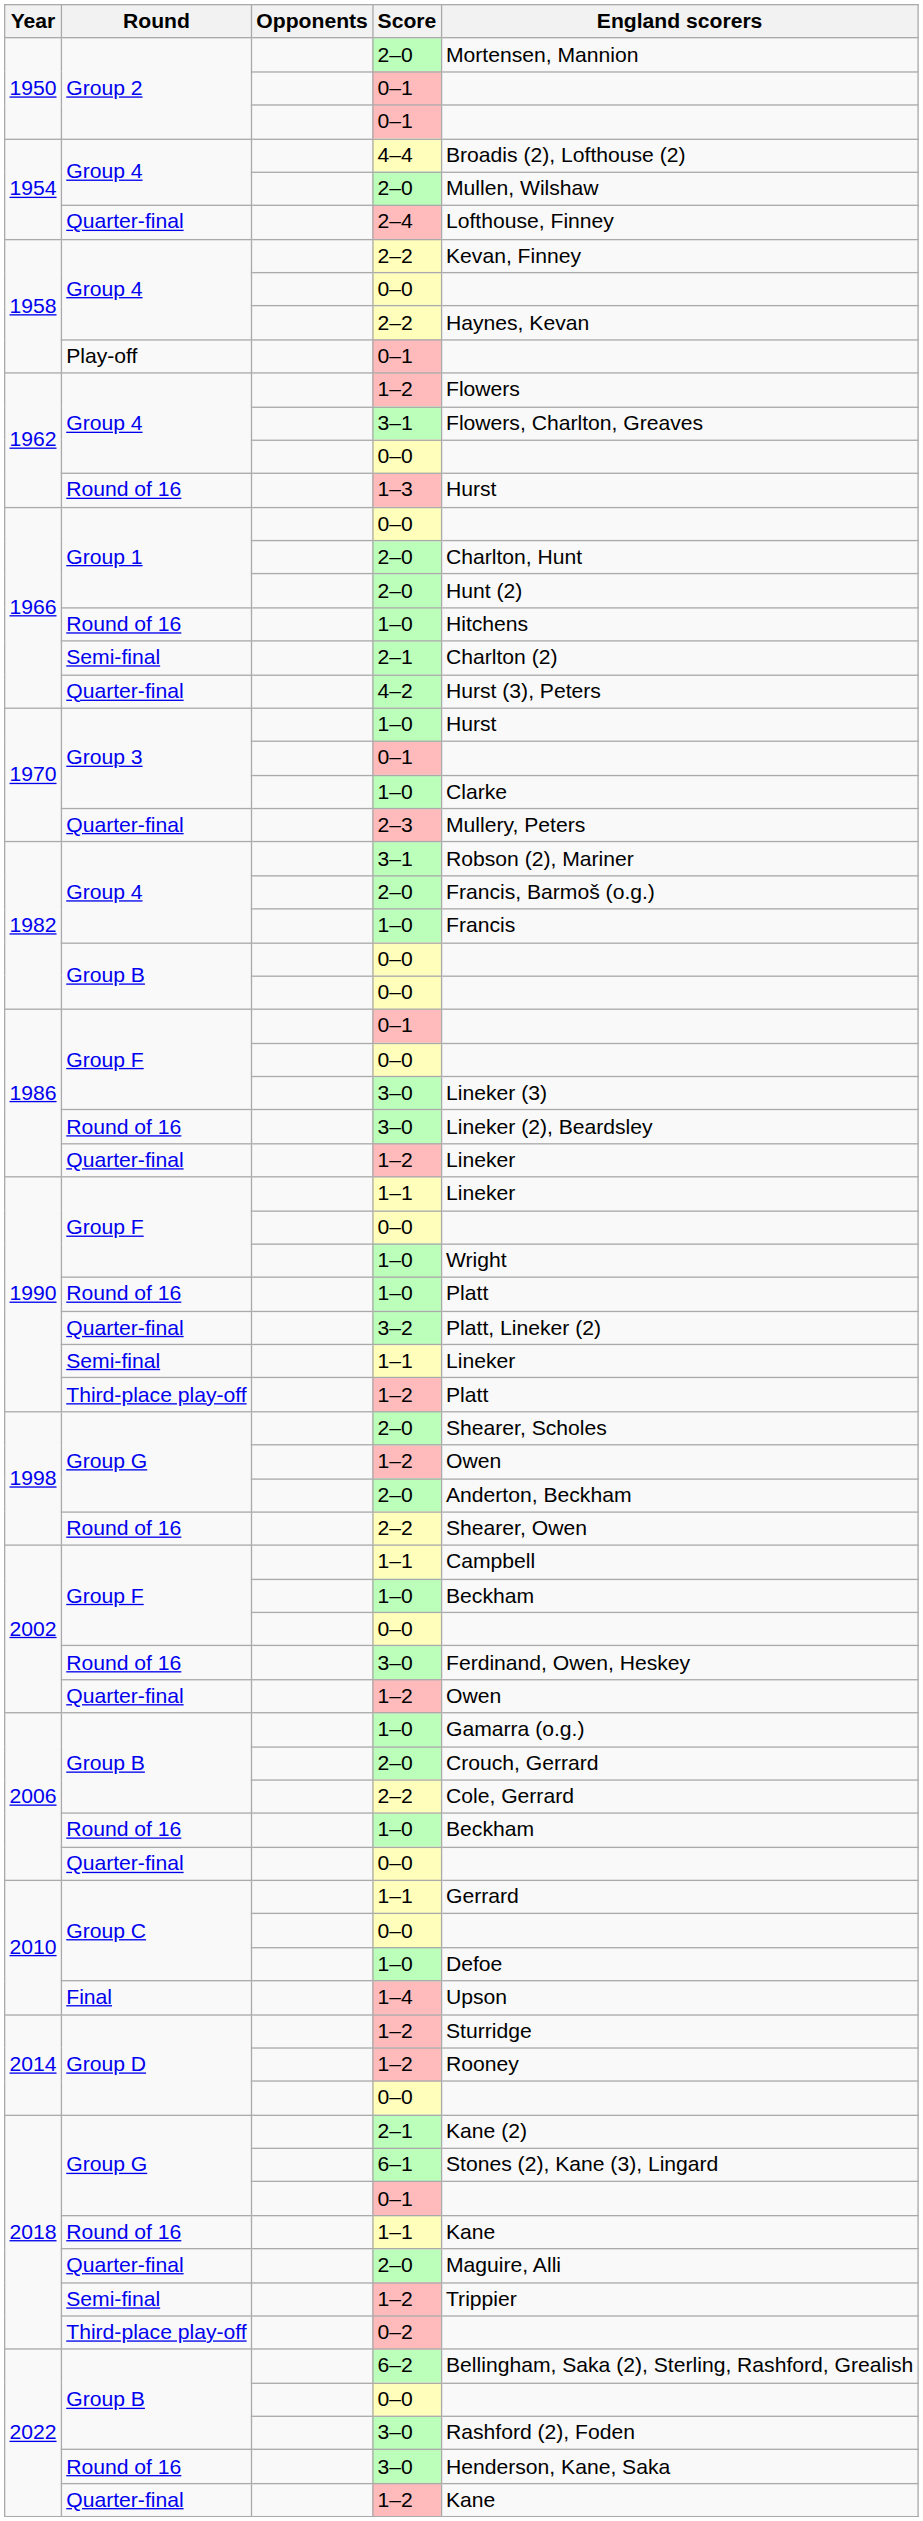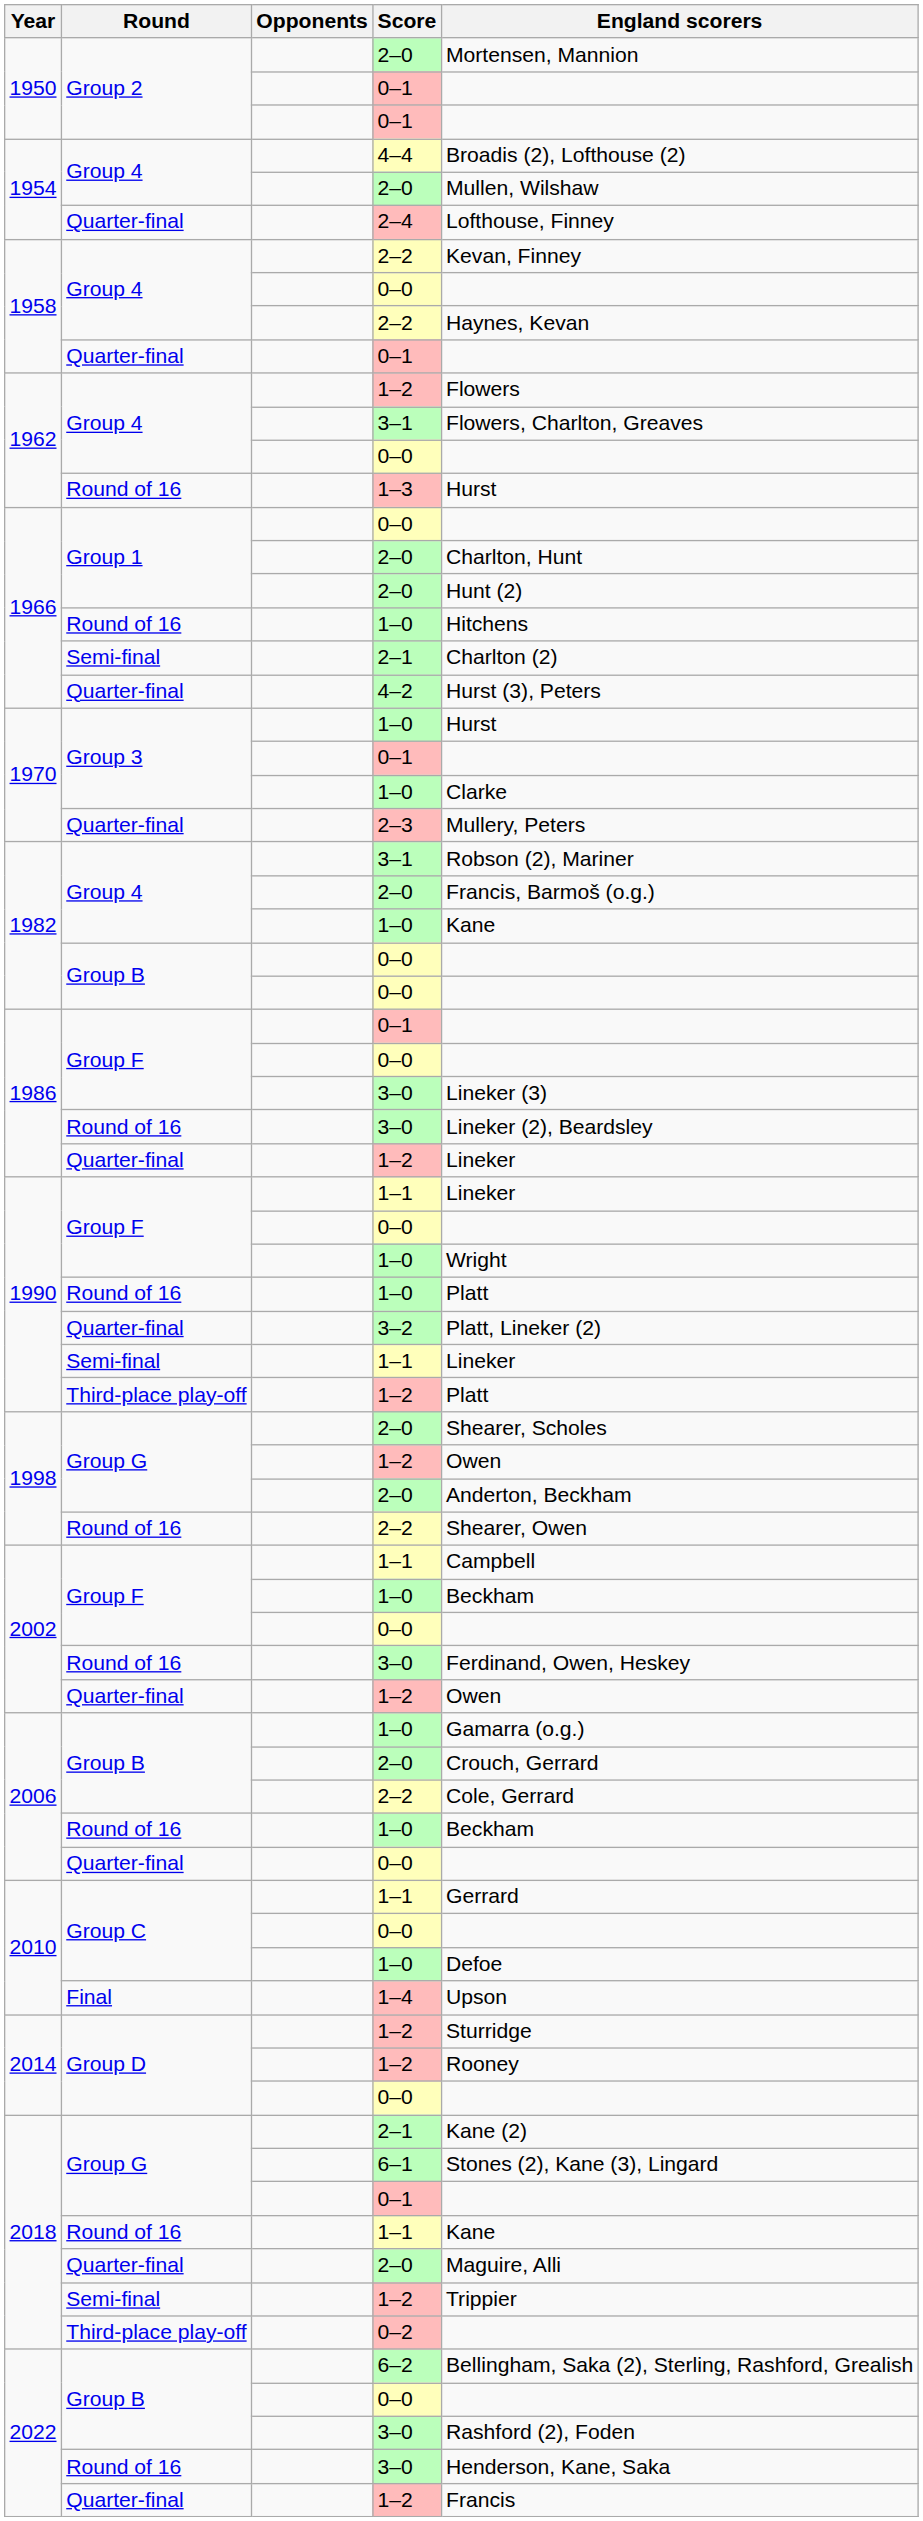 <table class="wikitable sortable">
 <tr>
 <th>Year</th>
 <th>Round</th>
 <th>Opponents</th>
 <th>Score</th>
 <th>England scorers</th>
 </tr>
 <tr>
 <td rowspan="3" data-sort-value="1950"> <a href='#'>1950</a></td>
 <td rowspan=3><a href='#'>Group 2</a></td>
 <td></td>
 <td bgcolor="#bbffbb">2–0</td>
 <td>Mortensen, Mannion</td>
 </tr>
 <tr>
 <td></td>
 <td bgcolor="#ffbbbb">0–1</td>
 <td></td>
 </tr>
 <tr>
 <td></td>
 <td bgcolor="#ffbbbb">0–1</td>
 <td></td>
 </tr>
 <tr>
 <td rowspan="3" data-sort-value="1954"> <a href='#'>1954</a></td>
 <td rowspan=2><a href='#'>Group 4</a></td>
 <td></td>
 <td bgcolor="#ffffbb">4–4 </td>
 <td>Broadis (2), Lofthouse (2)</td>
 </tr>
 <tr>
 <td></td>
 <td bgcolor="#bbffbb">2–0</td>
 <td>Mullen, Wilshaw</td>
 </tr>
 <tr>
 <td><a href='#'>Quarter-final</a></td>
 <td></td>
 <td bgcolor="#ffbbbb">2–4</td>
 <td>Lofthouse, Finney</td>
 </tr>
 <tr>
 <td rowspan="4" data-sort-value="1958"> <a href='#'>1958</a></td>
 <td rowspan=3><a href='#'>Group 4</a></td>
 <td></td>
 <td bgcolor="#ffffbb">2–2</td>
 <td>Kevan, Finney</td>
 </tr>
 <tr>
 <td></td>
 <td bgcolor="#ffffbb">0–0</td>
 <td></td>
 </tr>
 <tr>
 <td></td>
 <td bgcolor="#ffffbb">2–2</td>
 <td>Haynes, Kevan</td>
 </tr>
 <tr>
-<td>Play-off</td>
+<td><a href='#'>Quarter-final</a></td>
 <td></td>
 <td bgcolor="#ffbbbb">0–1</td>
 <td></td>
 </tr>
 <tr>
 <td rowspan="4" data-sort-value="1962"> <a href='#'>1962</a></td>
 <td rowspan=3><a href='#'>Group 4</a></td>
 <td></td>
 <td bgcolor="#ffbbbb">1–2</td>
 <td>Flowers</td>
 </tr>
 <tr>
 <td></td>
 <td bgcolor="#bbffbb">3–1</td>
 <td>Flowers, Charlton, Greaves</td>
 </tr>
 <tr>
 <td></td>
 <td bgcolor="#ffffbb">0–0</td>
 <td></td>
 </tr>
 <tr>
 <td><a href='#'>Round of 16</a></td>
 <td></td>
 <td bgcolor="#ffbbbb">1–3</td>
 <td>Hurst</td>
 </tr>
 <tr>
 <td rowspan="6" data-sort-value="1966"> <a href='#'>1966</a></td>
 <td rowspan=3><a href='#'>Group 1</a></td>
 <td></td>
 <td bgcolor="#ffffbb">0–0</td>
 <td></td>
 </tr>
 <tr>
 <td></td>
 <td bgcolor="#bbffbb">2–0</td>
 <td>Charlton, Hunt</td>
 </tr>
 <tr>
 <td></td>
 <td bgcolor="#bbffbb">2–0</td>
 <td>Hunt (2)</td>
 </tr>
 <tr>
 <td><a href='#'>Round of 16</a></td>
 <td></td>
 <td bgcolor="#bbffbb">1–0</td>
 <td>Hitchens</td>
 </tr>
 <tr>
 <td><a href='#'>Semi-final</a></td>
 <td></td>
 <td bgcolor="#bbffbb">2–1</td>
 <td>Charlton (2)</td>
 </tr>
 <tr>
 <td><a href='#'>Quarter-final</a></td>
 <td></td>
 <td bgcolor="#bbffbb">4–2 </td>
 <td>Hurst (3), Peters</td>
 </tr>
 <tr>
 <td rowspan="4" data-sort-value="1970"> <a href='#'>1970</a></td>
 <td rowspan=3><a href='#'>Group 3</a></td>
 <td></td>
 <td bgcolor="#bbffbb">1–0</td>
 <td>Hurst</td>
 </tr>
 <tr>
 <td></td>
 <td bgcolor="#ffbbbb">0–1</td>
 <td></td>
 </tr>
 <tr>
 <td></td>
 <td bgcolor="#bbffbb">1–0</td>
 <td>Clarke</td>
 </tr>
 <tr>
 <td><a href='#'>Quarter-final</a></td>
 <td></td>
 <td bgcolor="#ffbbbb">2–3 </td>
 <td>Mullery, Peters</td>
 </tr>
 <tr>
 <td rowspan="5" data-sort-value="1982"> <a href='#'>1982</a></td>
 <td rowspan=3><a href='#'>Group 4</a></td>
 <td></td>
 <td bgcolor="#bbffbb">3–1</td>
 <td>Robson (2), Mariner</td>
 </tr>
 <tr>
 <td></td>
 <td bgcolor="#bbffbb">2–0</td>
 <td>Francis, Barmoš (o.g.)</td>
 </tr>
 <tr>
 <td></td>
 <td bgcolor="#bbffbb">1–0</td>
-<td>Francis</td>
+<td>Kane</td>
 </tr>
 <tr>
 <td rowspan=2><a href='#'>Group B</a></td>
 <td></td>
 <td bgcolor="#ffffbb">0–0</td>
 <td></td>
 </tr>
 <tr>
 <td></td>
 <td bgcolor="#ffffbb">0–0</td>
 <td></td>
 </tr>
 <tr>
 <td rowspan="5" data-sort-value="1986"> <a href='#'>1986</a></td>
 <td rowspan=3><a href='#'>Group F</a></td>
 <td></td>
 <td bgcolor="#ffbbbb">0–1</td>
 <td></td>
 </tr>
 <tr>
 <td></td>
 <td bgcolor="#ffffbb">0–0</td>
 <td></td>
 </tr>
 <tr>
 <td></td>
 <td bgcolor="#bbffbb">3–0</td>
 <td>Lineker (3)</td>
 </tr>
 <tr>
 <td><a href='#'>Round of 16</a></td>
 <td></td>
 <td bgcolor="#bbffbb">3–0</td>
 <td>Lineker (2), Beardsley</td>
 </tr>
 <tr>
 <td><a href='#'>Quarter-final</a></td>
 <td></td>
 <td bgcolor="#ffbbbb">1–2</td>
 <td>Lineker</td>
 </tr>
 <tr>
 <td rowspan="7" data-sort-value="1990"> <a href='#'>1990</a></td>
 <td rowspan=3><a href='#'>Group F</a></td>
 <td></td>
 <td bgcolor="#ffffbb">1–1</td>
 <td>Lineker</td>
 </tr>
 <tr>
 <td></td>
 <td bgcolor="#ffffbb">0–0</td>
 <td></td>
 </tr>
 <tr>
 <td></td>
 <td bgcolor="#bbffbb">1–0</td>
 <td>Wright</td>
 </tr>
 <tr>
 <td><a href='#'>Round of 16</a></td>
 <td></td>
 <td bgcolor="#bbffbb">1–0 </td>
 <td>Platt</td>
 </tr>
 <tr>
 <td><a href='#'>Quarter-final</a></td>
 <td></td>
 <td bgcolor="#bbffbb">3–2 </td>
 <td>Platt, Lineker (2)</td>
 </tr>
 <tr>
 <td><a href='#'>Semi-final</a></td>
 <td></td>
 <td bgcolor="#ffffbb">1–1 </td>
 <td>Lineker</td>
 </tr>
 <tr>
 <td><a href='#'>Third-place play-off</a></td>
 <td></td>
 <td bgcolor="#ffbbbb">1–2</td>
 <td>Platt</td>
 </tr>
 <tr>
 <td rowspan="4" data-sort-value="1998"> <a href='#'>1998</a></td>
 <td rowspan=3><a href='#'>Group G</a></td>
 <td></td>
 <td bgcolor="#bbffbb">2–0</td>
 <td>Shearer, Scholes</td>
 </tr>
 <tr>
 <td></td>
 <td bgcolor="#ffbbbb">1–2</td>
 <td>Owen</td>
 </tr>
 <tr>
 <td></td>
 <td bgcolor="#bbffbb">2–0</td>
 <td>Anderton, Beckham</td>
 </tr>
 <tr>
 <td><a href='#'>Round of 16</a></td>
 <td></td>
 <td bgcolor="#ffffbb">2–2 </td>
 <td>Shearer, Owen</td>
 </tr>
 <tr>
 <td rowspan="5" data-sort-value="2002">  <a href='#'>2002</a></td>
 <td rowspan=3><a href='#'>Group F</a></td>
 <td></td>
 <td bgcolor="#ffffbb">1–1</td>
 <td>Campbell</td>
 </tr>
 <tr>
 <td></td>
 <td bgcolor="#bbffbb">1–0</td>
 <td>Beckham</td>
 </tr>
 <tr>
 <td></td>
 <td bgcolor="#ffffbb">0–0</td>
 <td></td>
 </tr>
 <tr>
 <td><a href='#'>Round of 16</a></td>
 <td></td>
 <td bgcolor="#bbffbb">3–0</td>
 <td>Ferdinand, Owen, Heskey</td>
 </tr>
 <tr>
 <td><a href='#'>Quarter-final</a></td>
 <td></td>
 <td bgcolor="#ffbbbb">1–2</td>
 <td>Owen</td>
 </tr>
 <tr>
 <td rowspan="5" data-sort-value="2006"> <a href='#'>2006</a></td>
 <td rowspan=3><a href='#'>Group B</a></td>
 <td></td>
 <td bgcolor="#bbffbb">1–0</td>
 <td>Gamarra (o.g.)</td>
 </tr>
 <tr>
 <td></td>
 <td bgcolor="#bbffbb">2–0</td>
 <td>Crouch, Gerrard</td>
 </tr>
 <tr>
 <td></td>
 <td bgcolor="#ffffbb">2–2</td>
 <td>Cole, Gerrard</td>
 </tr>
 <tr>
 <td><a href='#'>Round of 16</a></td>
 <td></td>
 <td bgcolor="#bbffbb">1–0</td>
 <td>Beckham</td>
 </tr>
 <tr>
 <td><a href='#'>Quarter-final</a></td>
 <td></td>
 <td bgcolor="#ffffbb">0–0 </td>
 <td></td>
 </tr>
 <tr>
 <td rowspan="4" data-sort-value="2010"> <a href='#'>2010</a></td>
 <td rowspan=3><a href='#'>Group C</a></td>
 <td></td>
 <td bgcolor="#ffffbb">1–1</td>
 <td>Gerrard</td>
 </tr>
 <tr>
 <td></td>
 <td bgcolor="#ffffbb">0–0</td>
 <td></td>
 </tr>
 <tr>
 <td></td>
 <td bgcolor="#bbffbb">1–0</td>
 <td>Defoe</td>
 </tr>
 <tr>
 <td><a href='#'>Final</a></td>
 <td></td>
 <td bgcolor="#ffbbbb">1–4</td>
 <td>Upson</td>
 </tr>
 <tr>
 <td rowspan="3" data-sort-value="2014"> <a href='#'>2014</a></td>
 <td rowspan=3><a href='#'>Group D</a></td>
 <td></td>
 <td bgcolor="#ffbbbb">1–2</td>
 <td>Sturridge</td>
 </tr>
 <tr>
 <td></td>
 <td bgcolor="#ffbbbb">1–2</td>
 <td>Rooney</td>
 </tr>
 <tr>
 <td></td>
 <td bgcolor="#ffffbb">0–0</td>
 <td></td>
 </tr>
 <tr>
 <td rowspan="7" data-sort-value="2018"> <a href='#'>2018</a></td>
 <td rowspan=3><a href='#'>Group G</a></td>
 <td></td>
 <td bgcolor="#bbffbb">2–1</td>
 <td>Kane (2)</td>
 </tr>
 <tr>
 <td></td>
 <td bgcolor="#bbffbb">6–1</td>
 <td>Stones (2), Kane (3), Lingard</td>
 </tr>
 <tr>
 <td></td>
 <td bgcolor="#ffbbbb">0–1</td>
 <td></td>
 </tr>
 <tr>
 <td><a href='#'>Round of 16</a></td>
 <td></td>
 <td bgcolor="#ffffbb">1–1 </td>
 <td>Kane</td>
 </tr>
 <tr>
 <td><a href='#'>Quarter-final</a></td>
 <td></td>
 <td bgcolor="#bbffbb">2–0</td>
 <td>Maguire, Alli</td>
 </tr>
 <tr>
 <td><a href='#'>Semi-final</a></td>
 <td></td>
 <td bgcolor="#ffbbbb">1–2 </td>
 <td>Trippier</td>
 </tr>
 <tr>
 <td><a href='#'>Third-place play-off</a></td>
 <td></td>
 <td bgcolor="#ffbbbb">0–2</td>
 <td></td>
 </tr>
 <tr>
 <td rowspan="5" data-sort-value="2022"> <a href='#'>2022</a></td>
 <td rowspan=3><a href='#'>Group B</a></td>
 <td></td>
 <td bgcolor="#bbffbb">6–2</td>
 <td>Bellingham, Saka (2), Sterling, Rashford, Grealish</td>
 </tr>
 <tr>
 <td></td>
 <td bgcolor="#ffffbb">0–0</td>
 <td></td>
 </tr>
 <tr>
 <td></td>
 <td bgcolor="#bbffbb">3–0</td>
 <td>Rashford (2), Foden</td>
 </tr>
 <tr>
 <td><a href='#'>Round of 16</a></td>
 <td></td>
 <td bgcolor="#bbffbb">3–0</td>
 <td>Henderson, Kane, Saka</td>
 </tr>
 <tr>
 <td><a href='#'>Quarter-final</a></td>
 <td></td>
 <td bgcolor="#ffbbbb">1–2</td>
-<td>Kane</td>
+<td>Francis</td>
 </tr>
 </table>
